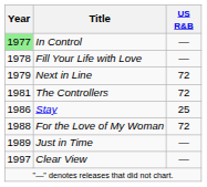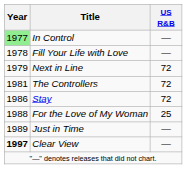 <table class="wikitable">
 <tr>
 <th>Year</th>
 <th>Title</th>
 <th style="width:45px;"><small><a href='#'>US R&B</a></small><br></th>
 </tr>
 <tr>
 <td style="background: lightgreen;">1977</td>
 <td><em>In Control</em></td>
 <td align=center>—</td>
 </tr>
 <tr>
 <td>1978</td>
 <td><em>Fill Your Life with Love</em></td>
 <td align=center>—</td>
 </tr>
 <tr>
 <td>1979</td>
 <td><em>Next in Line</em></td>
 <td align=center>72</td>
 </tr>
 <tr>
 <td>1981</td>
 <td><em>The Controllers</em></td>
 <td align=center>72</td>
 </tr>
 <tr>
 <td>1986</td>
 <td><em><a href='#'>Stay</a></em></td>
-<td align=center>25</td>
+<td align=center>72</td>
 </tr>
 <tr>
 <td>1988</td>
 <td><em>For the Love of My Woman</em></td>
-<td align=center>72</td>
+<td align=center>25</td>
 </tr>
 <tr>
 <td>1989</td>
 <td><em>Just in Time</em></td>
 <td align=center>—</td>
 </tr>
 <tr>
-<td>1997</td>
+<td><strong>1997</strong></td>
 <td><em>Clear View</em></td>
 <td align=center>—</td>
 </tr>
 <tr>
 <td colspan="12" style="text-align:center; font-size:9pt;">"—" denotes releases that did not chart.</td>
 </tr>
 </table>
